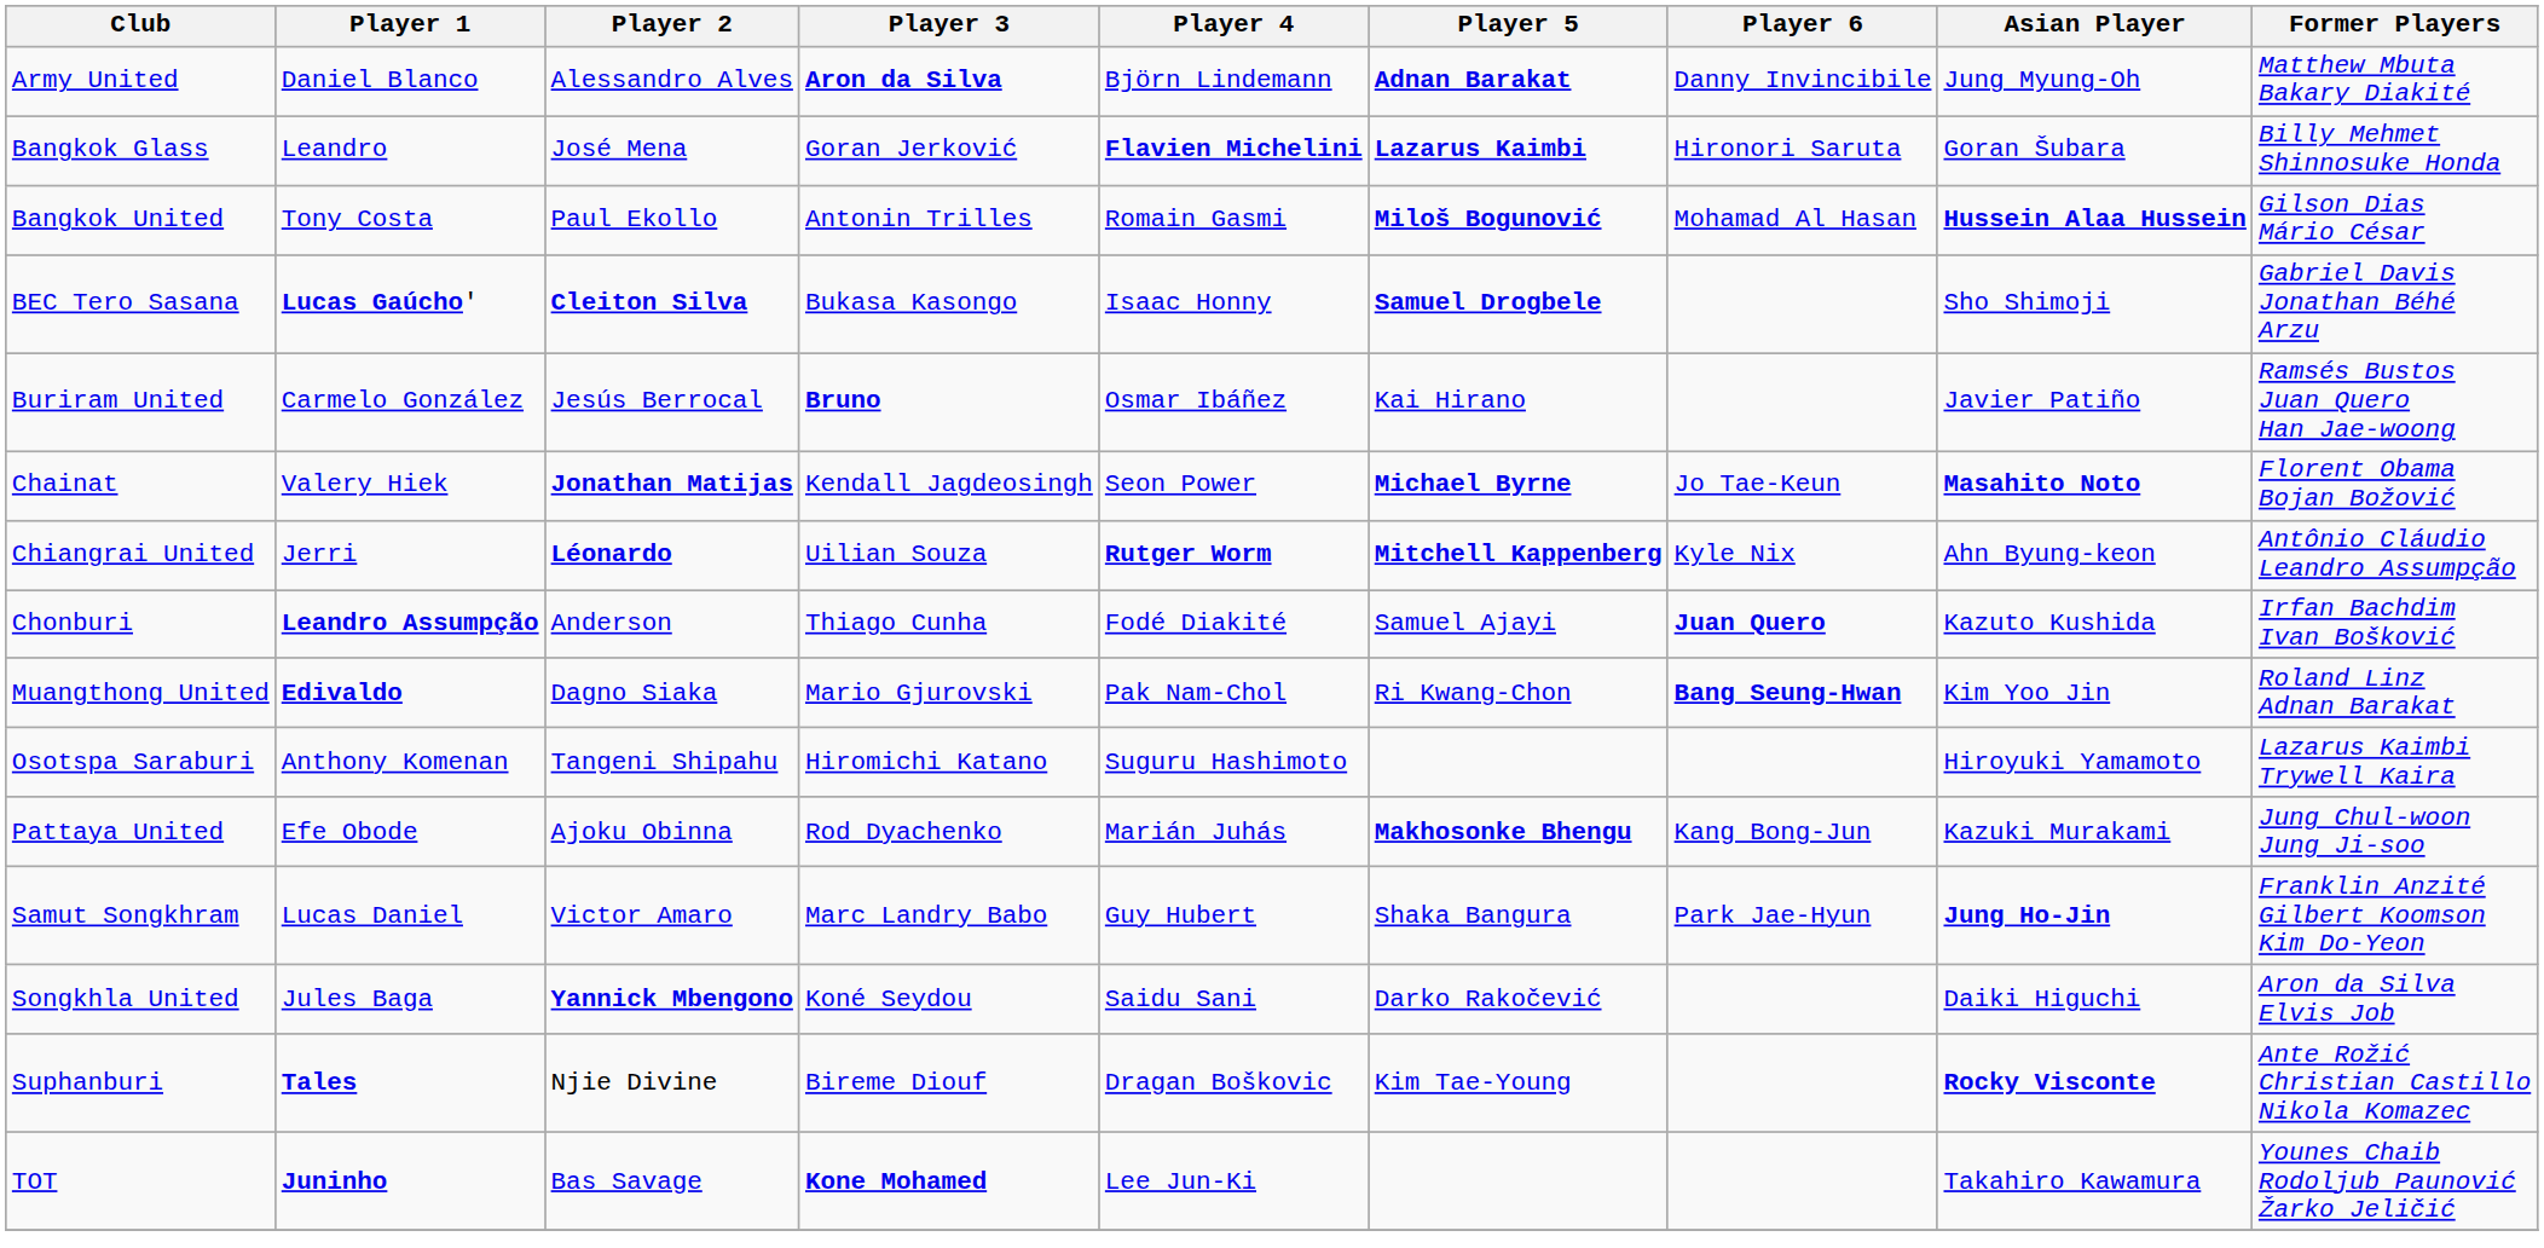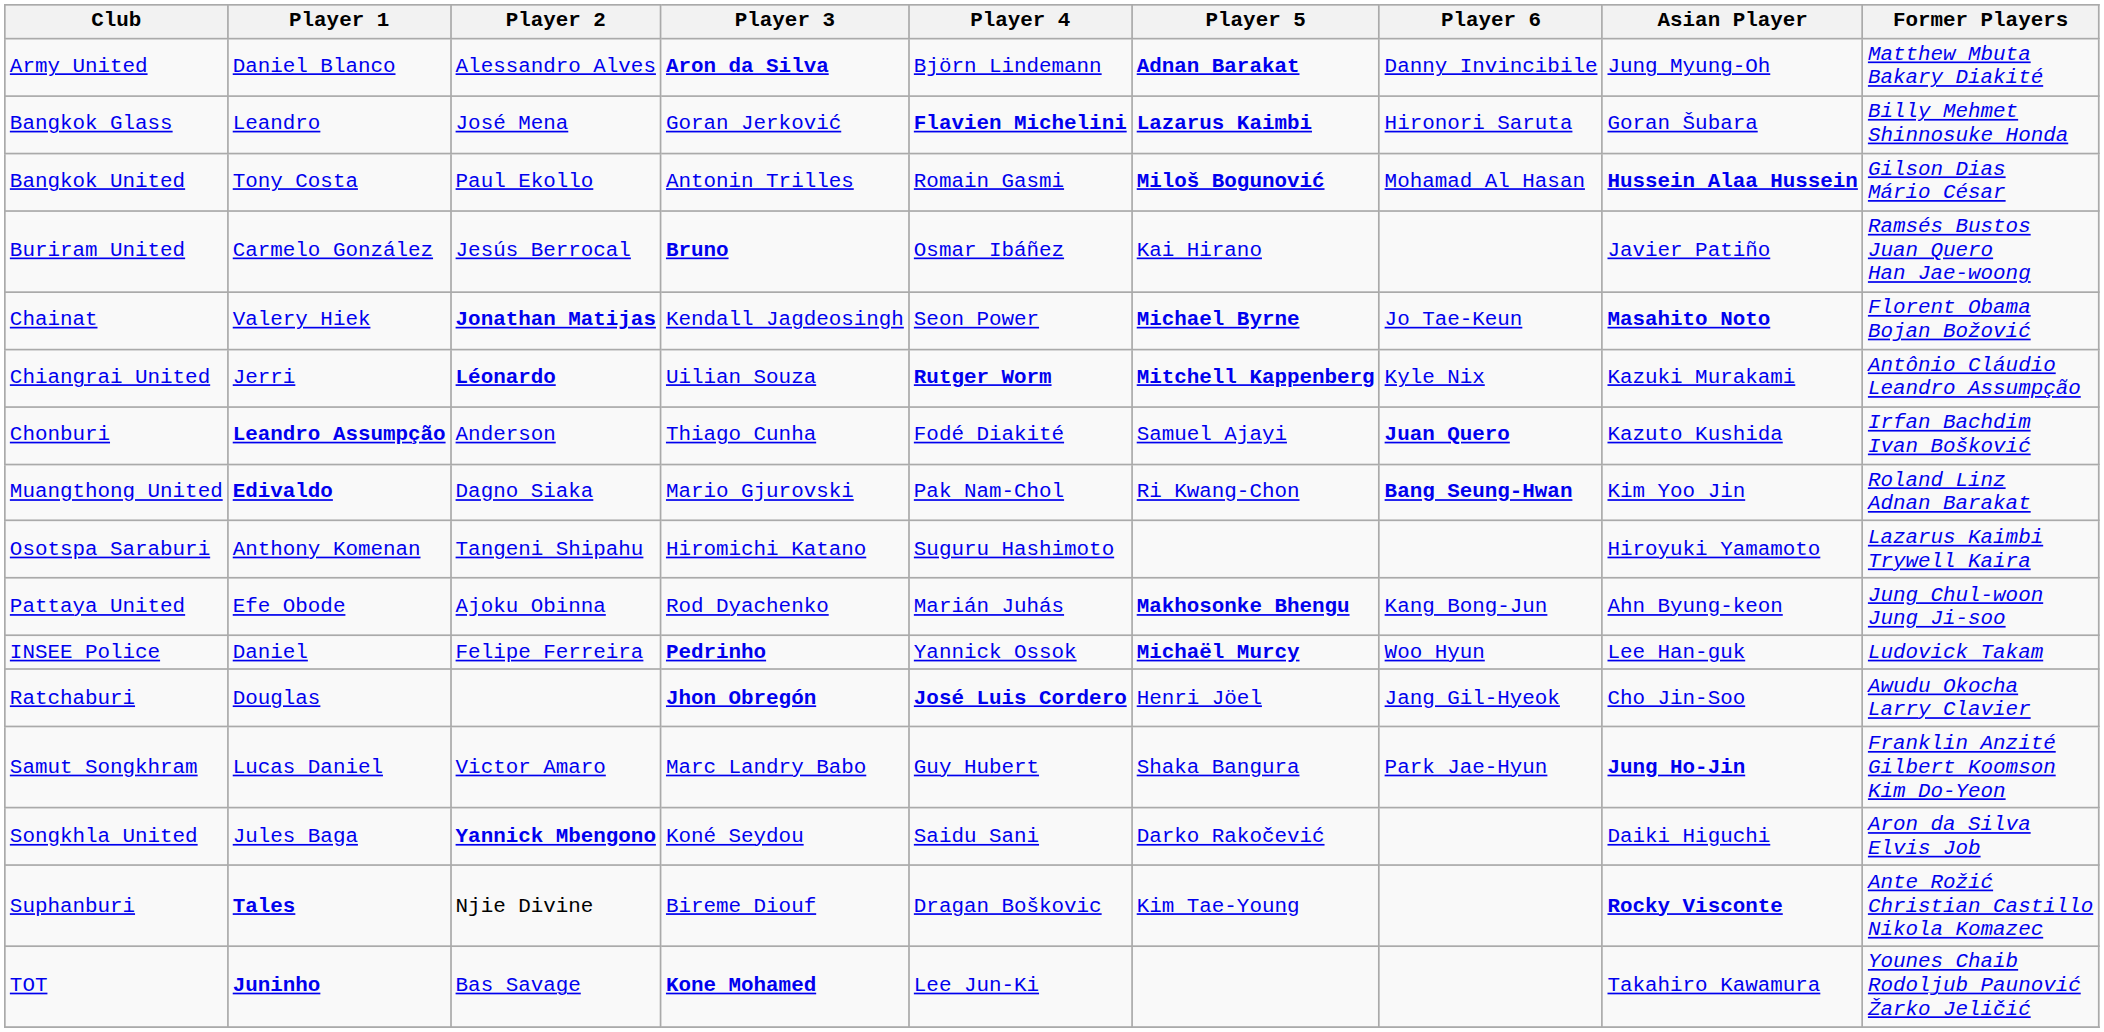 <table class="wikitable" style="font-size:95%;">
 <tr>
 <th>Club</th>
 <th>Player 1</th>
 <th>Player 2</th>
 <th>Player 3</th>
 <th>Player 4</th>
 <th>Player 5</th>
 <th>Player 6</th>
 <th>Asian Player</th>
 <th>Former Players</th>
 </tr>
 <tr>
 <td><a href='#'>Army United</a></td>
 <td> <a href='#'>Daniel Blanco</a></td>
 <td> <a href='#'>Alessandro Alves</a></td>
 <td> <strong><a href='#'>Aron da Silva</a></strong></td>
 <td> <a href='#'>Björn Lindemann</a></td>
 <td> <strong><a href='#'>Adnan Barakat</a></strong></td>
 <td> <a href='#'>Danny Invincibile</a></td>
 <td> <a href='#'>Jung Myung-Oh</a></td>
 <td> <em><a href='#'>Matthew Mbuta</a></em> <br>  <em><a href='#'>Bakary Diakité</a></em></td>
 </tr>
 <tr>
 <td><a href='#'>Bangkok Glass</a></td>
 <td> <a href='#'>Leandro</a></td>
 <td> <a href='#'>José Mena</a></td>
 <td> <a href='#'>Goran Jerković</a></td>
 <td> <strong><a href='#'>Flavien Michelini</a></strong></td>
 <td> <strong><a href='#'>Lazarus Kaimbi</a></strong></td>
 <td> <a href='#'>Hironori Saruta</a></td>
 <td> <a href='#'>Goran Šubara</a></td>
 <td> <em><a href='#'>Billy Mehmet</a></em> <br>  <em><a href='#'>Shinnosuke Honda</a></em></td>
 </tr>
 <tr>
 <td><a href='#'>Bangkok United</a></td>
 <td> <a href='#'>Tony Costa</a></td>
 <td> <a href='#'>Paul Ekollo</a></td>
 <td> <a href='#'>Antonin Trilles</a></td>
 <td> <a href='#'>Romain Gasmi</a></td>
 <td> <strong><a href='#'>Miloš Bogunović</a></strong></td>
 <td> <a href='#'>Mohamad Al Hasan</a></td>
 <td> <strong><a href='#'>Hussein Alaa Hussein</a></strong></td>
 <td> <em><a href='#'>Gilson Dias</a></em> <br>  <em><a href='#'>Mário César</a></em></td>
 </tr>
 <tr>
-<td><a href='#'>BEC Tero Sasana</a></td>
-<td> <strong><a href='#'>Lucas Gaúcho</a></strong>'</td>
-<td> <strong><a href='#'>Cleiton Silva</a></strong></td>
-<td> <a href='#'>Bukasa Kasongo</a></td>
-<td> <a href='#'>Isaac Honny</a></td>
-<td> <strong><a href='#'>Samuel Drogbele</a></strong></td>
-<td></td>
-<td> <a href='#'>Sho Shimoji</a></td>
-<td> <em><a href='#'>Gabriel Davis</a></em> <br>  <em><a href='#'>Jonathan Béhé</a></em> <br>  <em><a href='#'>Arzu</a></em></td>
-</tr>
-<tr>
 <td><a href='#'>Buriram United</a></td>
 <td> <a href='#'>Carmelo González</a></td>
 <td> <a href='#'>Jesús Berrocal</a></td>
 <td> <strong><a href='#'>Bruno</a></strong></td>
 <td> <a href='#'>Osmar Ibáñez</a></td>
 <td> <a href='#'>Kai Hirano</a></td>
 <td></td>
 <td> <a href='#'>Javier Patiño</a></td>
 <td> <em><a href='#'>Ramsés Bustos</a></em> <br>  <em><a href='#'>Juan Quero</a></em> <br>  <em><a href='#'>Han Jae-woong</a></em></td>
 </tr>
 <tr>
 <td><a href='#'>Chainat</a></td>
 <td> <a href='#'>Valery Hiek</a></td>
 <td> <strong><a href='#'>Jonathan Matijas</a></strong></td>
 <td> <a href='#'>Kendall Jagdeosingh</a></td>
 <td> <a href='#'>Seon Power</a></td>
 <td><strong> <a href='#'>Michael Byrne</a></strong></td>
 <td> <a href='#'>Jo Tae-Keun</a></td>
 <td> <strong><a href='#'>Masahito Noto</a></strong></td>
 <td> <em><a href='#'>Florent Obama</a></em> <br>  <em><a href='#'>Bojan Božović</a></em></td>
 </tr>
 <tr>
 <td><a href='#'>Chiangrai United</a></td>
 <td> <a href='#'>Jerri</a></td>
 <td> <strong><a href='#'>Léonardo</a></strong></td>
 <td> <a href='#'>Uilian Souza</a></td>
 <td> <strong><a href='#'>Rutger Worm</a></strong></td>
 <td> <strong><a href='#'>Mitchell Kappenberg</a></strong></td>
 <td> <a href='#'>Kyle Nix</a></td>
-<td> <a href='#'>Ahn Byung-keon</a></td>
+<td> <a href='#'>Kazuki Murakami</a></td>
 <td> <em><a href='#'>Antônio Cláudio</a></em> <br>  <em><a href='#'>Leandro Assumpção</a></em></td>
 </tr>
 <tr>
 <td><a href='#'>Chonburi</a></td>
 <td> <strong><a href='#'>Leandro Assumpção</a></strong></td>
 <td> <a href='#'>Anderson</a></td>
 <td> <a href='#'>Thiago Cunha</a></td>
 <td> <a href='#'>Fodé Diakité</a></td>
 <td> <a href='#'>Samuel Ajayi</a></td>
 <td> <strong><a href='#'>Juan Quero</a></strong></td>
 <td> <a href='#'>Kazuto Kushida</a></td>
 <td> <em><a href='#'>Irfan Bachdim</a></em> <br>  <em><a href='#'>Ivan Bošković</a></em></td>
 </tr>
 <tr>
 <td><a href='#'>Muangthong United</a></td>
 <td> <strong><a href='#'>Edivaldo</a></strong></td>
 <td> <a href='#'>Dagno Siaka</a></td>
 <td> <a href='#'>Mario Gjurovski</a></td>
 <td> <a href='#'>Pak Nam-Chol</a></td>
 <td> <a href='#'>Ri Kwang-Chon</a></td>
 <td> <strong><a href='#'>Bang Seung-Hwan</a></strong></td>
 <td> <a href='#'>Kim Yoo Jin</a></td>
 <td> <em><a href='#'>Roland Linz</a></em> <br>  <em><a href='#'>Adnan Barakat</a></em></td>
 </tr>
 <tr>
 <td><a href='#'>Osotspa Saraburi</a></td>
 <td> <a href='#'>Anthony Komenan</a></td>
 <td> <a href='#'>Tangeni Shipahu</a></td>
 <td> <a href='#'>Hiromichi Katano</a></td>
 <td> <a href='#'>Suguru Hashimoto</a></td>
 <td></td>
 <td></td>
 <td> <a href='#'>Hiroyuki Yamamoto</a></td>
 <td> <em><a href='#'>Lazarus Kaimbi</a></em> <br>  <em><a href='#'>Trywell Kaira</a></em></td>
 </tr>
 <tr>
 <td><a href='#'>Pattaya United</a></td>
 <td> <a href='#'>Efe Obode</a></td>
 <td> <a href='#'>Ajoku Obinna</a></td>
 <td> <a href='#'>Rod Dyachenko</a></td>
 <td> <a href='#'>Marián Juhás</a></td>
 <td> <strong><a href='#'>Makhosonke Bhengu</a></strong></td>
 <td> <a href='#'>Kang Bong-Jun</a></td>
-<td> <a href='#'>Kazuki Murakami</a></td>
+<td> <a href='#'>Ahn Byung-keon</a></td>
 <td> <em><a href='#'>Jung Chul-woon</a></em> <br>  <em><a href='#'>Jung Ji-soo</a></em></td>
+</tr>
+<tr>
+<td><a href='#'>INSEE Police</a></td>
+<td> <a href='#'>Daniel</a></td>
+<td> <a href='#'>Felipe Ferreira</a></td>
+<td> <strong><a href='#'>Pedrinho</a></strong></td>
+<td> <a href='#'>Yannick Ossok</a></td>
+<td> <strong><a href='#'>Michaël Murcy</a></strong></td>
+<td> <a href='#'>Woo Hyun</a></td>
+<td> <a href='#'>Lee Han-guk</a></td>
+<td> <em><a href='#'>Ludovick Takam</a></em></td>
+</tr>
+<tr>
+<td><a href='#'>Ratchaburi</a></td>
+<td> <a href='#'>Douglas</a></td>
+<td></td>
+<td> <strong><a href='#'>Jhon Obregón</a></strong></td>
+<td> <strong><a href='#'>José Luis Cordero</a></strong></td>
+<td> <a href='#'>Henri Jöel</a></td>
+<td> <a href='#'>Jang Gil-Hyeok</a></td>
+<td><a href='#'>Cho Jin-Soo</a></td>
+<td> <em><a href='#'>Awudu Okocha</a></em> <br>  <em><a href='#'>Larry Clavier</a></em></td>
 </tr>
 <tr>
 <td><a href='#'>Samut Songkhram</a></td>
 <td> <a href='#'>Lucas Daniel</a></td>
 <td> <a href='#'>Victor Amaro</a></td>
 <td> <a href='#'>Marc Landry Babo</a></td>
 <td> <a href='#'>Guy Hubert</a></td>
 <td> <a href='#'>Shaka Bangura</a></td>
 <td> <a href='#'>Park Jae-Hyun</a></td>
 <td> <strong><a href='#'>Jung Ho-Jin</a></strong></td>
 <td> <em><a href='#'>Franklin Anzité</a></em> <br>  <em><a href='#'>Gilbert Koomson</a></em> <br>  <em><a href='#'>Kim Do-Yeon</a></em></td>
 </tr>
 <tr>
 <td><a href='#'>Songkhla United</a></td>
 <td> <a href='#'>Jules Baga</a></td>
 <td> <strong><a href='#'>Yannick Mbengono</a></strong></td>
 <td> <a href='#'>Koné Seydou</a></td>
 <td> <a href='#'>Saidu Sani</a></td>
 <td> <a href='#'>Darko Rakočević</a></td>
 <td></td>
 <td> <a href='#'>Daiki Higuchi</a></td>
 <td> <em><a href='#'>Aron da Silva</a></em> <br>  <em><a href='#'>Elvis Job</a></em></td>
 </tr>
 <tr>
 <td><a href='#'>Suphanburi</a></td>
 <td> <strong><a href='#'>Tales</a></strong></td>
 <td> Njie Divine</td>
 <td> <a href='#'>Bireme Diouf</a></td>
 <td> <a href='#'>Dragan Boškovic</a></td>
 <td> <a href='#'>Kim Tae-Young</a></td>
 <td></td>
 <td> <strong><a href='#'>Rocky Visconte</a></strong></td>
 <td> <em><a href='#'>Ante Rožić</a></em> <br>  <em><a href='#'>Christian Castillo</a></em> <br>  <em><a href='#'>Nikola Komazec</a></em></td>
 </tr>
 <tr>
 <td><a href='#'>TOT</a></td>
 <td> <strong><a href='#'>Juninho</a></strong></td>
 <td> <a href='#'>Bas Savage</a></td>
 <td> <strong><a href='#'>Kone Mohamed</a></strong></td>
 <td> <a href='#'>Lee Jun-Ki</a></td>
 <td></td>
 <td></td>
 <td> <a href='#'>Takahiro Kawamura</a></td>
 <td> <em><a href='#'>Younes Chaib</a></em> <br>  <em><a href='#'>Rodoljub Paunović</a></em> <br>  <em><a href='#'>Žarko Jeličić</a></em></td>
 </tr>
 <tr>
 </tr>
 </table>
